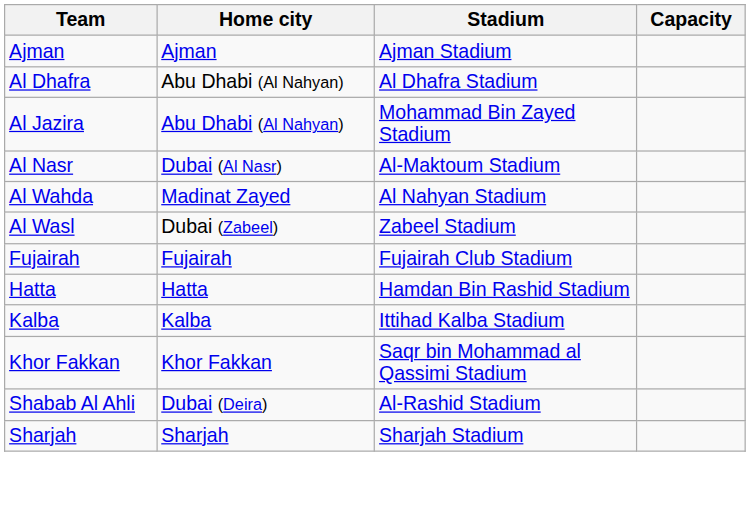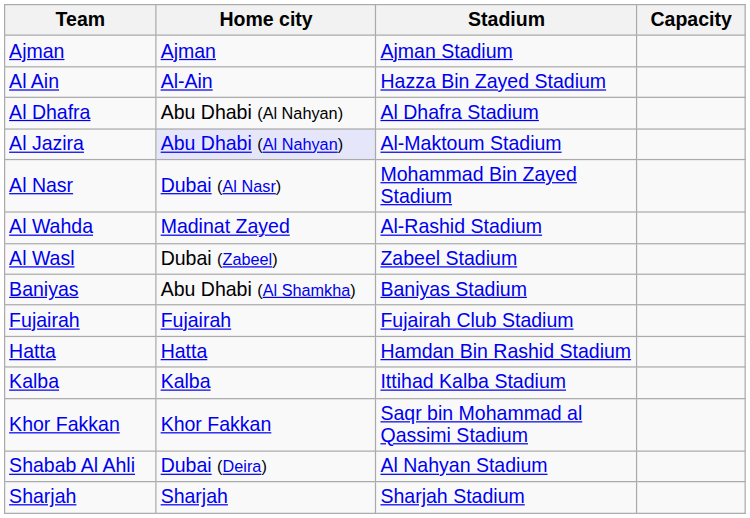 <table class="wikitable sortable" style="text-align: left;">
 <tr>
 <th width="500">Team</th>
 <th width="900">Home city</th>
 <th width="1000">Stadium</th>
 <th width="175">Capacity</th>
 </tr>
 <tr>
 <td><a href='#'>Ajman</a></td>
 <td><a href='#'>Ajman</a></td>
 <td><a href='#'>Ajman Stadium</a></td>
 <td style="text-align:center;"></td>
 </tr>
 <tr>
+<td><a href='#'>Al Ain</a></td>
+<td><a href='#'>Al-Ain</a></td>
+<td><a href='#'>Hazza Bin Zayed Stadium</a></td>
+<td style="text-align:center;"></td>
+</tr>
+<tr>
 <td><a href='#'>Al Dhafra</a></td>
 <td>Abu Dhabi <small>(Al Nahyan)</small></td>
 <td><a href='#'>Al Dhafra Stadium</a></td>
 <td style="text-align:center;"></td>
 </tr>
 <tr>
 <td><a href='#'>Al Jazira</a></td>
-<td><a href='#'>Abu Dhabi</a> <small>(<a href='#'>Al Nahyan</a>)</small></td>
-<td><a href='#'>Mohammad Bin Zayed Stadium</a></td>
+<td style="background: lavender;"><a href='#'>Abu Dhabi</a> <small>(<a href='#'>Al Nahyan</a>)</small></td>
+<td><a href='#'>Al-Maktoum Stadium</a></td>
 <td style="text-align:center;"></td>
 </tr>
 <tr>
 <td><a href='#'>Al Nasr</a></td>
 <td><a href='#'>Dubai</a> <small>(<a href='#'>Al Nasr</a>)</small></td>
-<td><a href='#'>Al-Maktoum Stadium</a></td>
+<td><a href='#'>Mohammad Bin Zayed Stadium</a></td>
 <td style="text-align:center;"></td>
 </tr>
 <tr>
 <td><a href='#'>Al Wahda</a></td>
 <td><a href='#'>Madinat Zayed</a></td>
-<td><a href='#'>Al Nahyan Stadium</a></td>
+<td><a href='#'>Al-Rashid Stadium</a></td>
 <td style="text-align:center;"></td>
 </tr>
 <tr>
 <td><a href='#'>Al Wasl</a></td>
 <td>Dubai <small>(<a href='#'>Zabeel</a>)</small></td>
 <td><a href='#'>Zabeel Stadium</a></td>
+<td style="text-align:center;"></td>
+</tr>
+<tr>
+<td><a href='#'>Baniyas</a></td>
+<td>Abu Dhabi <small>(<a href='#'>Al Shamkha</a>)</small></td>
+<td><a href='#'>Baniyas Stadium</a></td>
 <td style="text-align:center;"></td>
 </tr>
 <tr>
 <td><a href='#'>Fujairah</a></td>
 <td><a href='#'>Fujairah</a></td>
 <td><a href='#'>Fujairah Club Stadium</a></td>
 <td style="text-align:center;"></td>
 </tr>
 <tr>
 <td><a href='#'>Hatta</a></td>
 <td><a href='#'>Hatta</a></td>
 <td><a href='#'>Hamdan Bin Rashid Stadium</a></td>
 <td style="text-align:center;"></td>
 </tr>
 <tr>
 <td><a href='#'>Kalba</a></td>
 <td><a href='#'>Kalba</a></td>
 <td><a href='#'>Ittihad Kalba Stadium</a></td>
 <td style="text-align:center;"></td>
 </tr>
 <tr>
 <td><a href='#'>Khor Fakkan</a></td>
 <td><a href='#'>Khor Fakkan</a></td>
 <td><a href='#'>Saqr bin Mohammad al Qassimi Stadium</a></td>
 <td style="text-align:center;"></td>
 </tr>
 <tr>
 <td><a href='#'>Shabab Al Ahli</a></td>
 <td><a href='#'>Dubai</a> <small>(<a href='#'>Deira</a>)</small></td>
-<td><a href='#'>Al-Rashid Stadium</a></td>
+<td><a href='#'>Al Nahyan Stadium</a></td>
 <td style="text-align:center;"></td>
 </tr>
 <tr>
 <td><a href='#'>Sharjah</a></td>
 <td><a href='#'>Sharjah</a></td>
 <td><a href='#'>Sharjah Stadium</a></td>
 <td style="text-align:center;"></td>
 </tr>
 </table>
